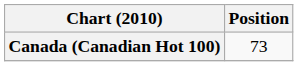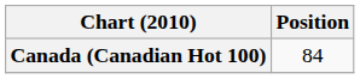 <table class="wikitable plainrowheaders" style="text-align:center">
 <tr>
 <th scope="col">Chart (2010)</th>
 <th scope="col">Position</th>
 </tr>
 <tr>
 <th scope="row">Canada (Canadian Hot 100)</th>
-<td>73</td>
+<td>84</td>
 </tr>
 <tr>
 </tr>
 </table>
